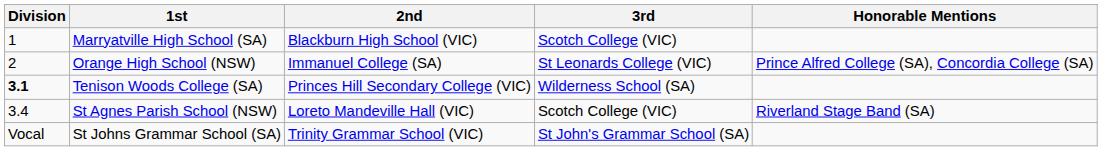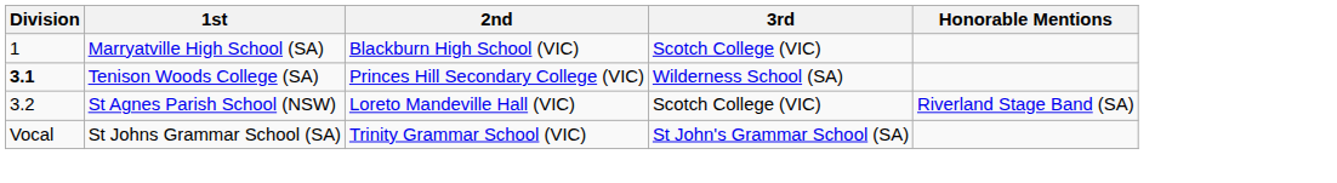 <table class="wikitable">
 <tr>
 <th>Division</th>
 <th>1st</th>
 <th>2nd</th>
 <th>3rd</th>
 <th>Honorable Mentions</th>
 </tr>
 <tr>
 <td>1</td>
 <td><a href='#'>Marryatville High School</a> (SA)</td>
 <td><a href='#'>Blackburn High School</a> (VIC)</td>
 <td><a href='#'>Scotch College</a> (VIC)</td>
 <td></td>
 </tr>
 <tr>
-<td>2</td>
-<td><a href='#'>Orange High School</a> (NSW)</td>
-<td><a href='#'>Immanuel College</a> (SA)</td>
-<td><a href='#'>St Leonards College</a> (VIC)</td>
-<td><a href='#'>Prince Alfred College</a> (SA), <a href='#'>Concordia College</a> (SA)</td>
-</tr>
-<tr>
 <td><strong>3.1</strong></td>
 <td><a href='#'>Tenison Woods College</a> (SA)</td>
 <td><a href='#'>Princes Hill Secondary College</a> (VIC)</td>
 <td><a href='#'>Wilderness School</a> (SA)</td>
 <td></td>
 </tr>
 <tr>
-<td>3.4</td>
+<td>3.2</td>
 <td><a href='#'>St Agnes Parish School</a> (NSW)</td>
 <td><a href='#'>Loreto Mandeville Hall</a> (VIC)</td>
 <td>Scotch College (VIC)</td>
 <td><a href='#'>Riverland Stage Band</a> (SA)</td>
 </tr>
 <tr>
 <td>Vocal</td>
 <td>St Johns Grammar School (SA)</td>
 <td><a href='#'>Trinity Grammar School</a> (VIC)</td>
 <td><a href='#'>St John's Grammar School</a> (SA)</td>
 </tr>
 </table>
